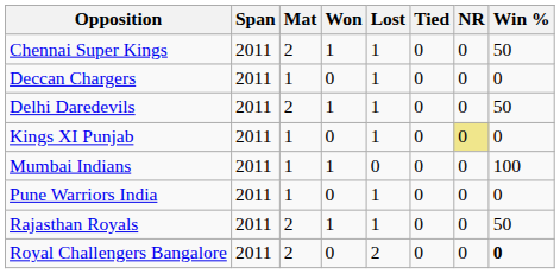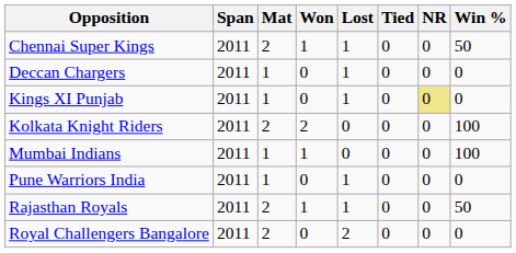 <table class="wikitable sortable">
 <tr>
 <th>Opposition</th>
 <th>Span</th>
 <th>Mat</th>
 <th>Won</th>
 <th>Lost</th>
 <th>Tied</th>
 <th>NR</th>
 <th>Win %</th>
 </tr>
 <tr>
 <td><a href='#'>Chennai Super Kings</a></td>
 <td>2011</td>
 <td>2</td>
 <td>1</td>
 <td>1</td>
 <td>0</td>
 <td>0</td>
 <td>50</td>
 </tr>
 <tr>
 <td><a href='#'>Deccan Chargers</a></td>
 <td>2011</td>
 <td>1</td>
 <td>0</td>
 <td>1</td>
 <td>0</td>
 <td>0</td>
 <td>0</td>
 </tr>
 <tr>
-<td><a href='#'>Delhi Daredevils</a></td>
-<td>2011</td>
-<td>2</td>
-<td>1</td>
-<td>1</td>
-<td>0</td>
-<td>0</td>
-<td>50</td>
-</tr>
-<tr>
 <td><a href='#'>Kings XI Punjab</a></td>
 <td>2011</td>
 <td>1</td>
 <td>0</td>
 <td>1</td>
 <td>0</td>
 <td style="background: khaki;">0</td>
 <td>0</td>
+</tr>
+<tr>
+<td><a href='#'>Kolkata Knight Riders</a></td>
+<td>2011</td>
+<td>2</td>
+<td>2</td>
+<td>0</td>
+<td>0</td>
+<td>0</td>
+<td>100</td>
 </tr>
 <tr>
 <td><a href='#'>Mumbai Indians</a></td>
 <td>2011</td>
 <td>1</td>
 <td>1</td>
 <td>0</td>
 <td>0</td>
 <td>0</td>
 <td>100</td>
 </tr>
 <tr>
 <td><a href='#'>Pune Warriors India</a></td>
 <td>2011</td>
 <td>1</td>
 <td>0</td>
 <td>1</td>
 <td>0</td>
 <td>0</td>
 <td>0</td>
 </tr>
 <tr>
 <td><a href='#'>Rajasthan Royals</a></td>
 <td>2011</td>
 <td>2</td>
 <td>1</td>
 <td>1</td>
 <td>0</td>
 <td>0</td>
 <td>50</td>
 </tr>
 <tr>
 <td><a href='#'>Royal Challengers Bangalore</a></td>
 <td>2011</td>
 <td>2</td>
 <td>0</td>
 <td>2</td>
 <td>0</td>
 <td>0</td>
-<td><strong>0</strong></td>
+<td>0</td>
 </tr>
 </table>
